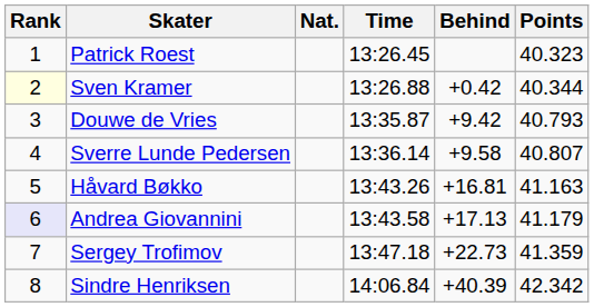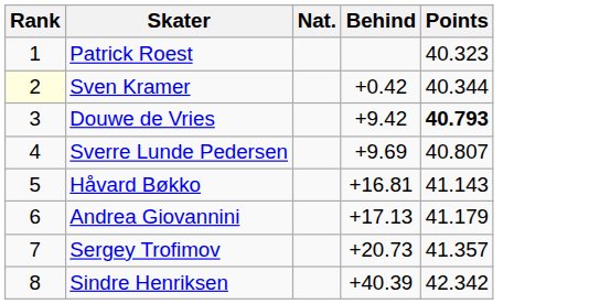 <table class="wikitable sortable" border="1" style="text-align:center">
 <tr>
 <th>Rank</th>
 <th>Skater</th>
 <th>Nat.</th>
-<th>Time</th>
 <th>Behind</th>
 <th>Points</th>
 </tr>
 <tr>
 <td>1</td>
 <td align=left><a href='#'>Patrick Roest</a></td>
 <td></td>
-<td>13:26.45</td>
 <td></td>
 <td>40.323</td>
 </tr>
 <tr>
 <td style="background: lightyellow;">2</td>
 <td align=left><a href='#'>Sven Kramer</a></td>
 <td></td>
-<td>13:26.88</td>
 <td>+0.42</td>
 <td>40.344</td>
 </tr>
 <tr>
 <td>3</td>
 <td align=left><a href='#'>Douwe de Vries</a></td>
 <td></td>
-<td>13:35.87</td>
 <td>+9.42</td>
-<td>40.793</td>
+<td><strong>40.793</strong></td>
 </tr>
 <tr>
 <td>4</td>
 <td align=left><a href='#'>Sverre Lunde Pedersen</a></td>
 <td></td>
-<td>13:36.14</td>
-<td>+9.58</td>
+<td>+9.69</td>
 <td>40.807</td>
 </tr>
 <tr>
 <td>5</td>
 <td align=left><a href='#'>Håvard Bøkko</a></td>
 <td></td>
-<td>13:43.26</td>
 <td>+16.81</td>
-<td>41.163</td>
+<td>41.143</td>
 </tr>
 <tr>
-<td style="background: lavender;">6</td>
+<td>6</td>
 <td align=left><a href='#'>Andrea Giovannini</a></td>
 <td></td>
-<td>13:43.58</td>
 <td>+17.13</td>
 <td>41.179</td>
 </tr>
 <tr>
 <td>7</td>
 <td align=left><a href='#'>Sergey Trofimov</a></td>
 <td></td>
-<td>13:47.18</td>
-<td>+22.73</td>
-<td>41.359</td>
+<td>+20.73</td>
+<td>41.357</td>
 </tr>
 <tr>
 <td>8</td>
 <td align=left><a href='#'>Sindre Henriksen</a></td>
 <td></td>
-<td>14:06.84</td>
 <td>+40.39</td>
 <td>42.342</td>
 </tr>
 </table>
